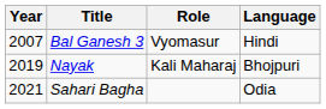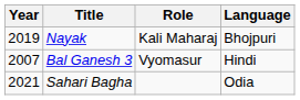 <table class= "wikitable" sortable>
 <tr>
 <th>Year</th>
 <th>Title</th>
 <th>Role</th>
 <th>Language</th>
 </tr>
 <tr>
+<td>2019</td>
+<td><em><a href='#'>Nayak</a></em></td>
+<td>Kali Maharaj</td>
+<td>Bhojpuri</td>
+</tr>
+<tr>
 <td>2007</td>
 <td><em><a href='#'>Bal Ganesh 3</a></em></td>
 <td>Vyomasur</td>
 <td>Hindi</td>
-</tr>
-<tr>
-<td>2019</td>
-<td><em><a href='#'>Nayak</a></em></td>
-<td>Kali Maharaj</td>
-<td>Bhojpuri</td>
 </tr>
 <tr>
 <td>2021</td>
 <td><em>Sahari Bagha</em></td>
 <td></td>
 <td>Odia</td>
 </tr>
 </table>
